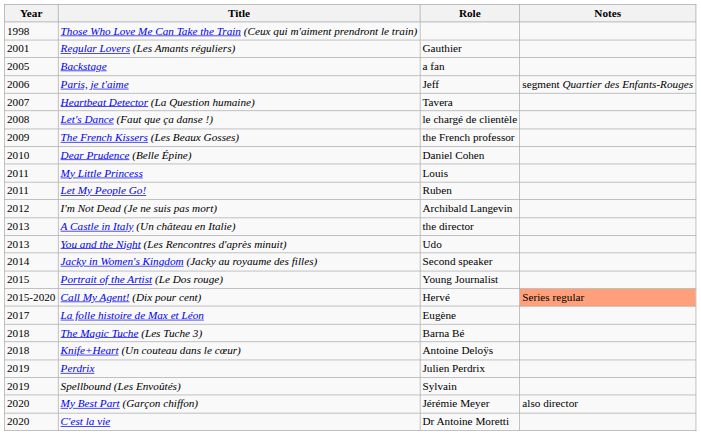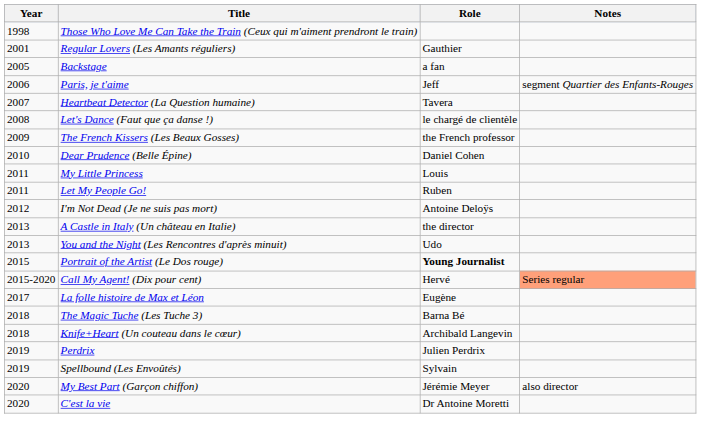 <table class="wikitable sortable">
 <tr style="background:#b0c4de; text-align:center;">
 <th>Year</th>
 <th>Title</th>
 <th>Role</th>
 <th>Notes</th>
 </tr>
 <tr>
 <td>1998</td>
 <td><em><a href='#'>Those Who Love Me Can Take the Train</a> (Ceux qui m'aiment prendront le train)</em></td>
 <td></td>
 <td></td>
 </tr>
 <tr>
 <td>2001</td>
 <td><em><a href='#'>Regular Lovers</a> (Les Amants réguliers)</em></td>
 <td>Gauthier</td>
 <td></td>
 </tr>
 <tr>
 <td>2005</td>
 <td><em><a href='#'>Backstage</a></em></td>
 <td>a fan</td>
 </tr>
 <tr>
 <td>2006</td>
 <td><em><a href='#'>Paris, je t'aime</a></em></td>
 <td>Jeff</td>
 <td>segment <em>Quartier des Enfants-Rouges</em></td>
 </tr>
 <tr>
 <td>2007</td>
 <td><em><a href='#'>Heartbeat Detector</a> (La Question humaine)</em></td>
 <td>Tavera</td>
 <td></td>
 </tr>
 <tr>
 <td>2008</td>
 <td><em><a href='#'>Let's Dance</a> (Faut que ça danse !)</em></td>
 <td>le chargé de clientèle</td>
 <td></td>
 </tr>
 <tr>
 <td>2009</td>
 <td><em><a href='#'>The French Kissers</a> (Les Beaux Gosses)</em></td>
 <td>the French professor</td>
 <td></td>
 </tr>
 <tr>
 <td>2010</td>
 <td><em><a href='#'>Dear Prudence</a> (Belle Épine)</em></td>
 <td>Daniel Cohen</td>
 <td></td>
 </tr>
 <tr>
 <td>2011</td>
 <td><em><a href='#'>My Little Princess</a></em></td>
 <td>Louis</td>
 <td></td>
 </tr>
 <tr>
 <td>2011</td>
 <td><em><a href='#'>Let My People Go!</a></em></td>
 <td>Ruben</td>
 <td></td>
 </tr>
 <tr>
 <td>2012</td>
 <td><em>I'm Not Dead (Je ne suis pas mort)</em></td>
-<td>Archibald Langevin</td>
+<td>Antoine Deloÿs</td>
 <td></td>
 </tr>
 <tr>
 <td>2013</td>
 <td><em><a href='#'>A Castle in Italy</a> (Un château en Italie)</em></td>
 <td>the director</td>
 <td></td>
 </tr>
 <tr>
 <td>2013</td>
 <td><em><a href='#'>You and the Night</a> (Les Rencontres d'après minuit)</em></td>
 <td>Udo</td>
 <td></td>
 </tr>
 <tr>
-<td>2014</td>
-<td><em><a href='#'>Jacky in Women's Kingdom</a> (Jacky au royaume des filles)</em></td>
-<td>Second speaker</td>
-<td></td>
-</tr>
-<tr>
 <td>2015</td>
 <td><em><a href='#'>Portrait of the Artist</a> (Le Dos rouge)</em></td>
-<td>Young Journalist</td>
+<td><strong>Young Journalist</strong></td>
 <td></td>
 </tr>
 <tr>
 <td>2015-2020</td>
 <td><em><a href='#'>Call My Agent!</a> (Dix pour cent)</em></td>
 <td>Hervé</td>
 <td style="background: lightsalmon;">Series regular</td>
 </tr>
 <tr>
 <td>2017</td>
 <td><em><a href='#'>La folle histoire de Max et Léon</a></em></td>
 <td>Eugène</td>
 <td></td>
 </tr>
 <tr>
 <td>2018</td>
 <td><em><a href='#'>The Magic Tuche</a> (Les Tuche 3)</em></td>
 <td>Barna Bé</td>
 <td></td>
 </tr>
 <tr>
 <td>2018</td>
 <td><em><a href='#'>Knife+Heart</a> (Un couteau dans le cœur)</em></td>
-<td>Antoine Deloÿs</td>
+<td>Archibald Langevin</td>
 <td></td>
 </tr>
 <tr>
 <td>2019</td>
 <td><em><a href='#'>Perdrix</a></em></td>
 <td>Julien Perdrix</td>
 <td></td>
 </tr>
 <tr>
 <td>2019</td>
 <td><em>Spellbound (Les Envoûtés)</em></td>
 <td>Sylvain</td>
 <td></td>
 </tr>
 <tr>
 <td>2020</td>
 <td><em><a href='#'>My Best Part</a> (Garçon chiffon)</em></td>
 <td>Jérémie Meyer</td>
 <td>also director</td>
 </tr>
 <tr>
 <td>2020</td>
 <td><em><a href='#'>C'est la vie</a></em></td>
 <td>Dr Antoine Moretti</td>
 <td></td>
 </tr>
 </table>
